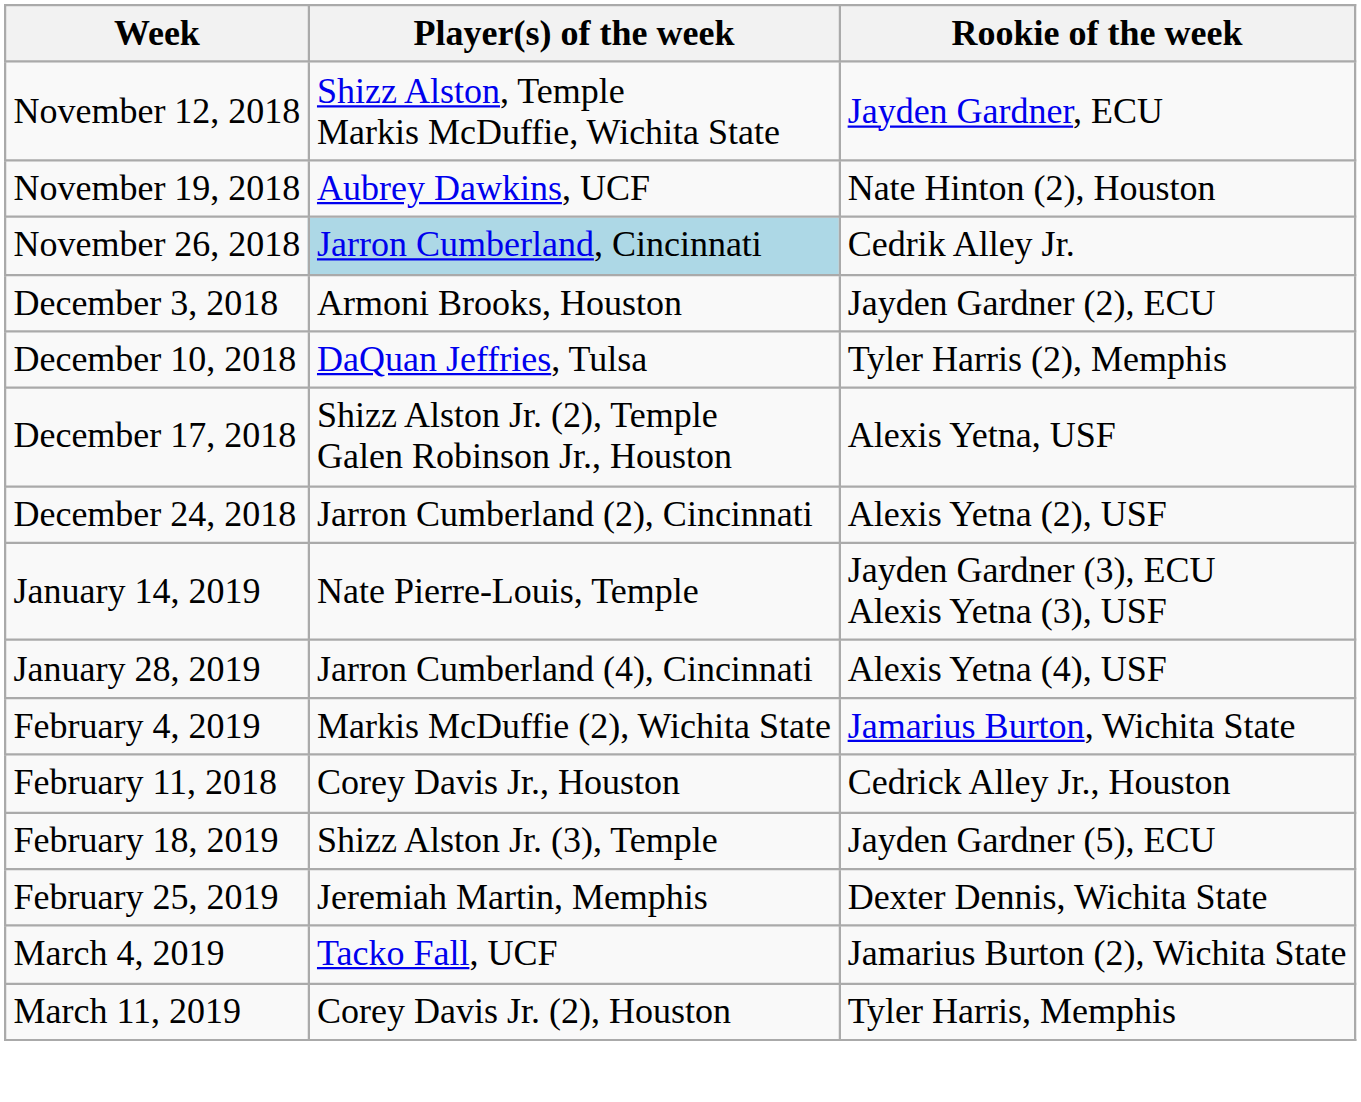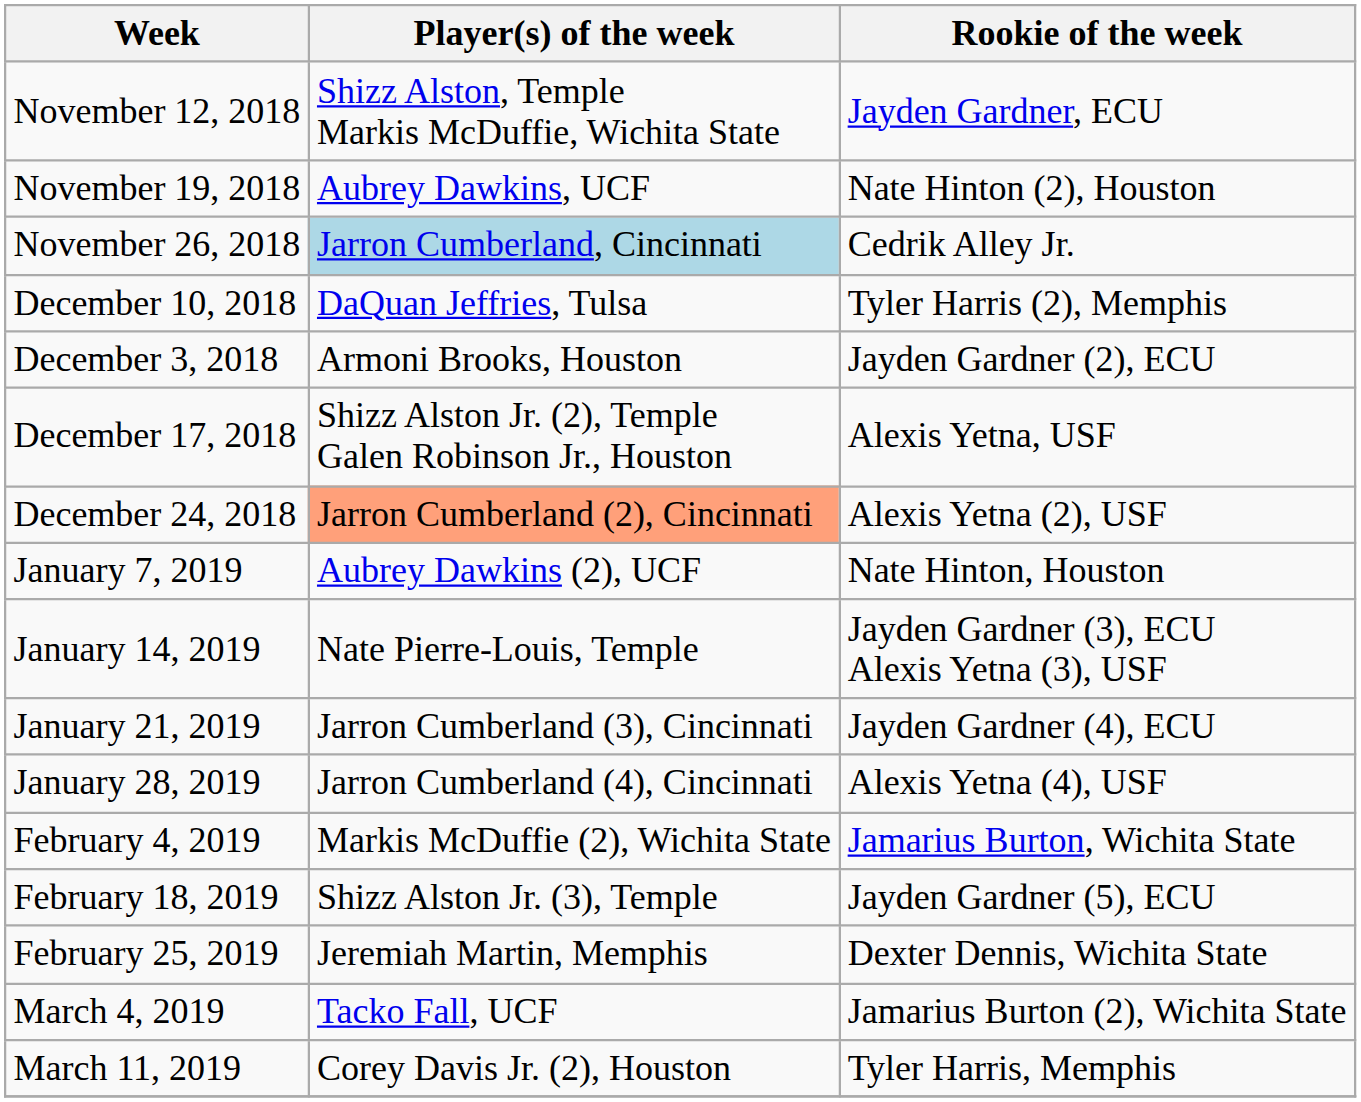 <table class="wikitable" border="1">
 <tr>
 <th>Week</th>
 <th>Player(s) of the week</th>
 <th>Rookie of the week</th>
 </tr>
 <tr>
 <td>November 12, 2018</td>
 <td><a href='#'>Shizz Alston</a>, Temple<br>Markis McDuffie, Wichita State</td>
 <td><a href='#'>Jayden Gardner</a>, ECU</td>
 </tr>
 <tr>
 <td>November 19, 2018</td>
 <td><a href='#'>Aubrey Dawkins</a>, UCF</td>
 <td>Nate Hinton (2), Houston</td>
 </tr>
 <tr>
 <td>November 26, 2018</td>
 <td style="background: lightblue;"><a href='#'>Jarron Cumberland</a>, Cincinnati</td>
 <td>Cedrik Alley Jr.</td>
 </tr>
 <tr>
+<td>December 10, 2018</td>
+<td><a href='#'>DaQuan Jeffries</a>, Tulsa</td>
+<td>Tyler Harris (2), Memphis</td>
+</tr>
+<tr>
 <td>December 3, 2018</td>
 <td>Armoni Brooks, Houston</td>
 <td>Jayden Gardner (2), ECU</td>
-</tr>
-<tr>
-<td>December 10, 2018</td>
-<td><a href='#'>DaQuan Jeffries</a>, Tulsa</td>
-<td>Tyler Harris (2), Memphis</td>
 </tr>
 <tr>
 <td>December 17, 2018</td>
 <td>Shizz Alston Jr. (2), Temple<br>Galen Robinson Jr., Houston</td>
 <td>Alexis Yetna, USF</td>
 </tr>
 <tr>
 <td>December 24, 2018</td>
-<td>Jarron Cumberland (2), Cincinnati</td>
+<td style="background: lightsalmon;">Jarron Cumberland (2), Cincinnati</td>
 <td>Alexis Yetna (2), USF</td>
+</tr>
+<tr>
+<td>January 7, 2019</td>
+<td><a href='#'>Aubrey Dawkins</a> (2), UCF</td>
+<td>Nate Hinton, Houston</td>
 </tr>
 <tr>
 <td>January 14, 2019</td>
 <td>Nate Pierre-Louis, Temple</td>
 <td>Jayden Gardner (3), ECU<br>Alexis Yetna (3), USF</td>
+</tr>
+<tr>
+<td>January 21, 2019</td>
+<td>Jarron Cumberland (3), Cincinnati</td>
+<td>Jayden Gardner (4), ECU</td>
 </tr>
 <tr>
 <td>January 28, 2019</td>
 <td>Jarron Cumberland (4), Cincinnati</td>
 <td>Alexis Yetna (4), USF</td>
 </tr>
 <tr>
 <td>February 4, 2019</td>
 <td>Markis McDuffie (2), Wichita State</td>
 <td><a href='#'>Jamarius Burton</a>, Wichita State</td>
-</tr>
-<tr>
-<td>February 11, 2018</td>
-<td>Corey Davis Jr., Houston</td>
-<td>Cedrick Alley Jr., Houston</td>
 </tr>
 <tr>
 <td>February 18, 2019</td>
 <td>Shizz Alston Jr. (3), Temple</td>
 <td>Jayden Gardner (5), ECU</td>
 </tr>
 <tr>
 <td>February 25, 2019</td>
 <td>Jeremiah Martin, Memphis</td>
 <td>Dexter Dennis, Wichita State</td>
 </tr>
 <tr>
 <td>March 4, 2019</td>
 <td><a href='#'>Tacko Fall</a>, UCF</td>
 <td>Jamarius Burton (2), Wichita State</td>
 </tr>
 <tr>
 <td>March 11, 2019</td>
 <td>Corey Davis Jr. (2), Houston</td>
 <td>Tyler Harris, Memphis</td>
 </tr>
 <tr>
 </tr>
 </table>
